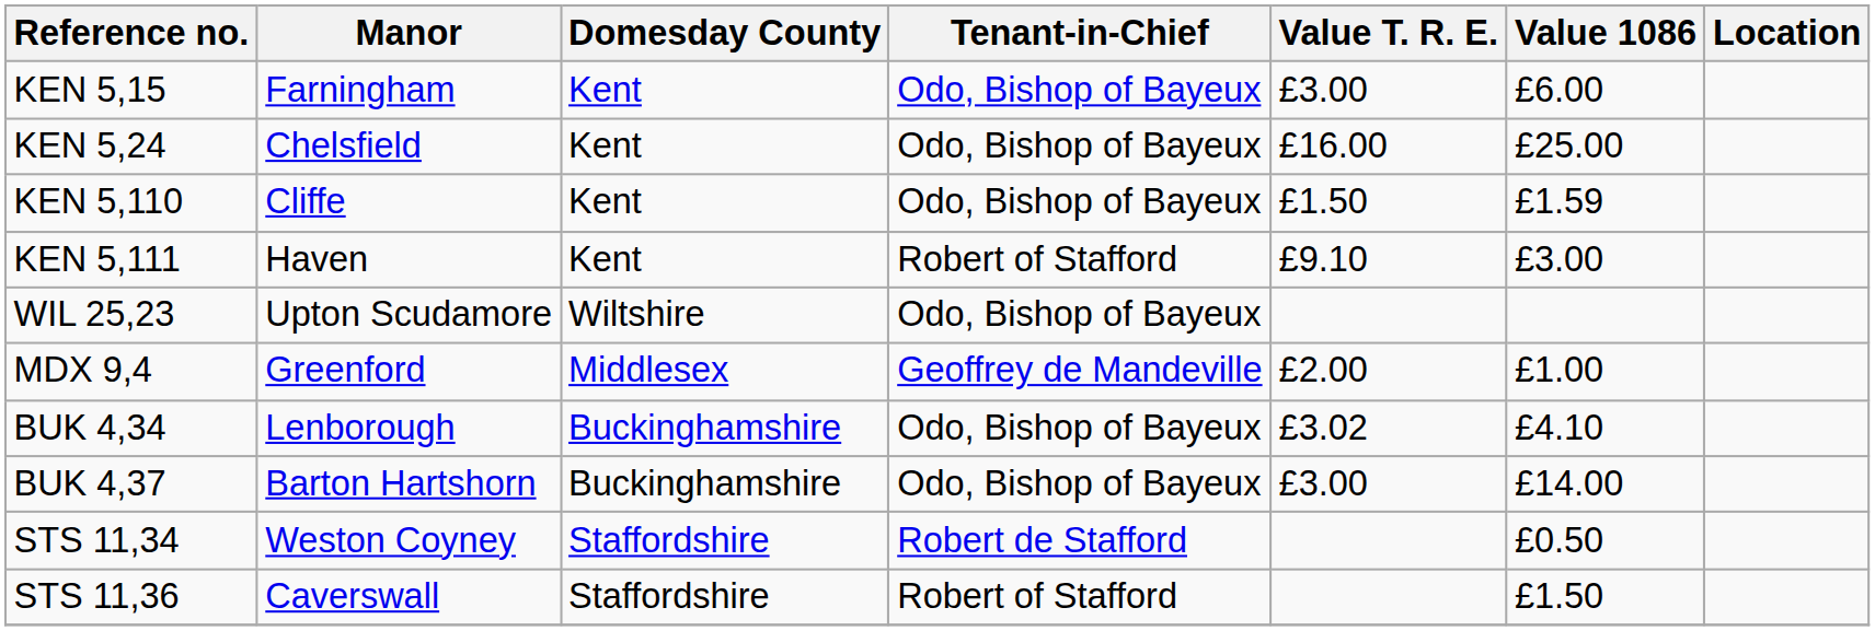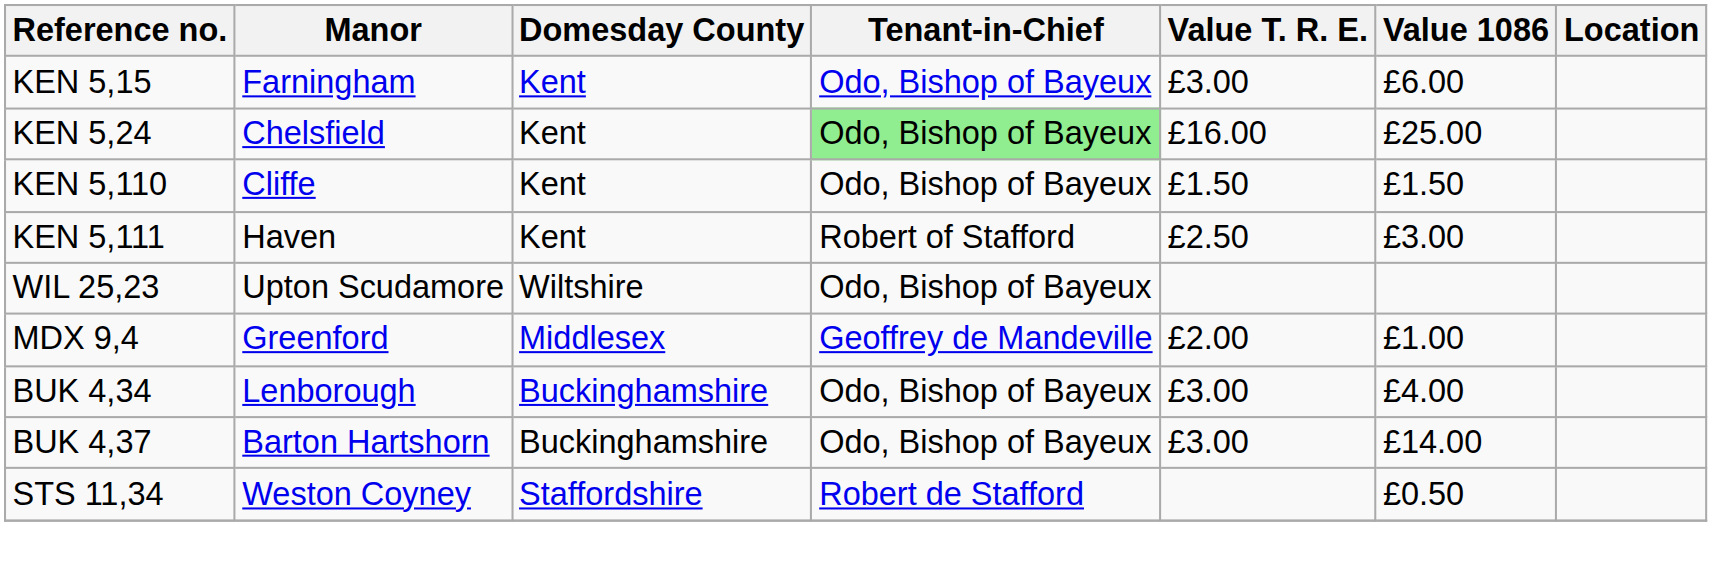 <table class="wikitable">
 <tr>
 <th>Reference no.</th>
 <th>Manor</th>
 <th>Domesday County</th>
 <th>Tenant-in-Chief</th>
 <th>Value T. R. E.</th>
 <th>Value 1086</th>
 <th>Location</th>
 </tr>
 <tr>
 <td>KEN 5,15</td>
 <td><a href='#'>Farningham</a></td>
 <td><a href='#'>Kent</a></td>
 <td><a href='#'>Odo, Bishop of Bayeux</a></td>
 <td>£3.00</td>
 <td>£6.00</td>
 <td></td>
 </tr>
 <tr>
 <td>KEN 5,24</td>
 <td><a href='#'>Chelsfield</a></td>
 <td>Kent</td>
-<td>Odo, Bishop of Bayeux</td>
+<td style="background: lightgreen;">Odo, Bishop of Bayeux</td>
 <td>£16.00</td>
 <td>£25.00</td>
 <td></td>
 </tr>
 <tr>
 <td>KEN 5,110</td>
 <td><a href='#'>Cliffe</a></td>
 <td>Kent</td>
 <td>Odo, Bishop of Bayeux</td>
 <td>£1.50</td>
-<td>£1.59</td>
+<td>£1.50</td>
 <td></td>
 </tr>
 <tr>
 <td>KEN 5,111</td>
 <td>Haven</td>
 <td>Kent</td>
 <td>Robert of Stafford</td>
-<td>£9.10</td>
+<td>£2.50</td>
 <td>£3.00</td>
 <td></td>
 </tr>
 <tr>
 <td>WIL 25,23</td>
 <td>Upton Scudamore</td>
 <td>Wiltshire</td>
 <td>Odo, Bishop of Bayeux</td>
 <td></td>
 <td></td>
 <td></td>
 </tr>
 <tr>
 <td>MDX 9,4</td>
 <td><a href='#'>Greenford</a></td>
 <td><a href='#'>Middlesex</a></td>
 <td><a href='#'>Geoffrey de Mandeville</a></td>
 <td>£2.00</td>
 <td>£1.00</td>
 <td></td>
 </tr>
 <tr>
 <td>BUK 4,34</td>
 <td><a href='#'>Lenborough</a></td>
 <td><a href='#'>Buckinghamshire</a></td>
 <td>Odo, Bishop of Bayeux</td>
-<td>£3.02</td>
-<td>£4.10</td>
+<td>£3.00</td>
+<td>£4.00</td>
 <td></td>
 </tr>
 <tr>
 <td>BUK 4,37</td>
 <td><a href='#'>Barton Hartshorn</a></td>
 <td>Buckinghamshire</td>
 <td>Odo, Bishop of Bayeux</td>
 <td>£3.00</td>
 <td>£14.00</td>
 <td></td>
 </tr>
 <tr>
 <td>STS 11,34</td>
 <td><a href='#'>Weston Coyney</a></td>
 <td><a href='#'>Staffordshire</a></td>
 <td><a href='#'>Robert de Stafford</a></td>
 <td></td>
 <td>£0.50</td>
 <td></td>
 </tr>
 <tr>
-<td>STS 11,36</td>
-<td><a href='#'>Caverswall</a></td>
-<td>Staffordshire</td>
-<td>Robert of Stafford</td>
-<td></td>
-<td>£1.50</td>
-<td></td>
-</tr>
-<tr>
 </tr>
 </table>
